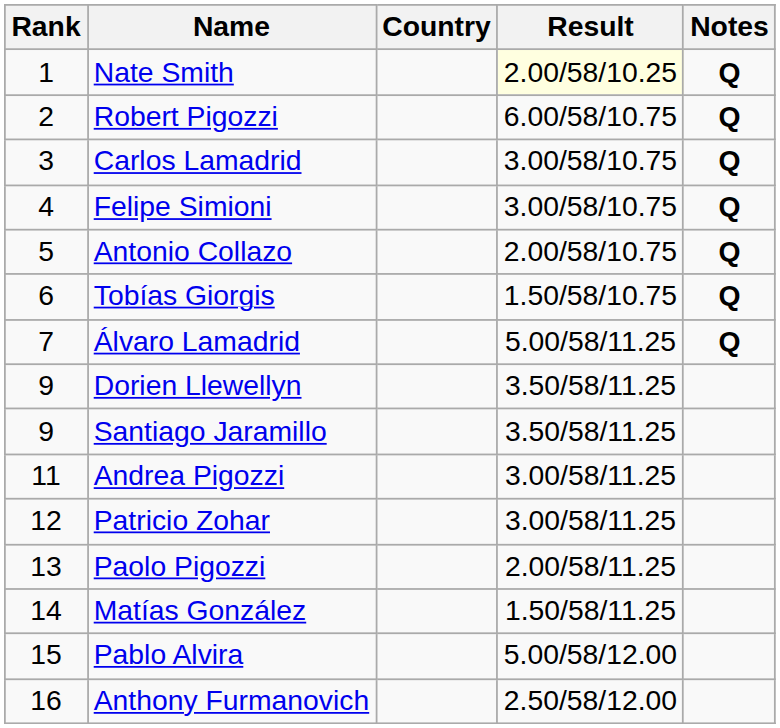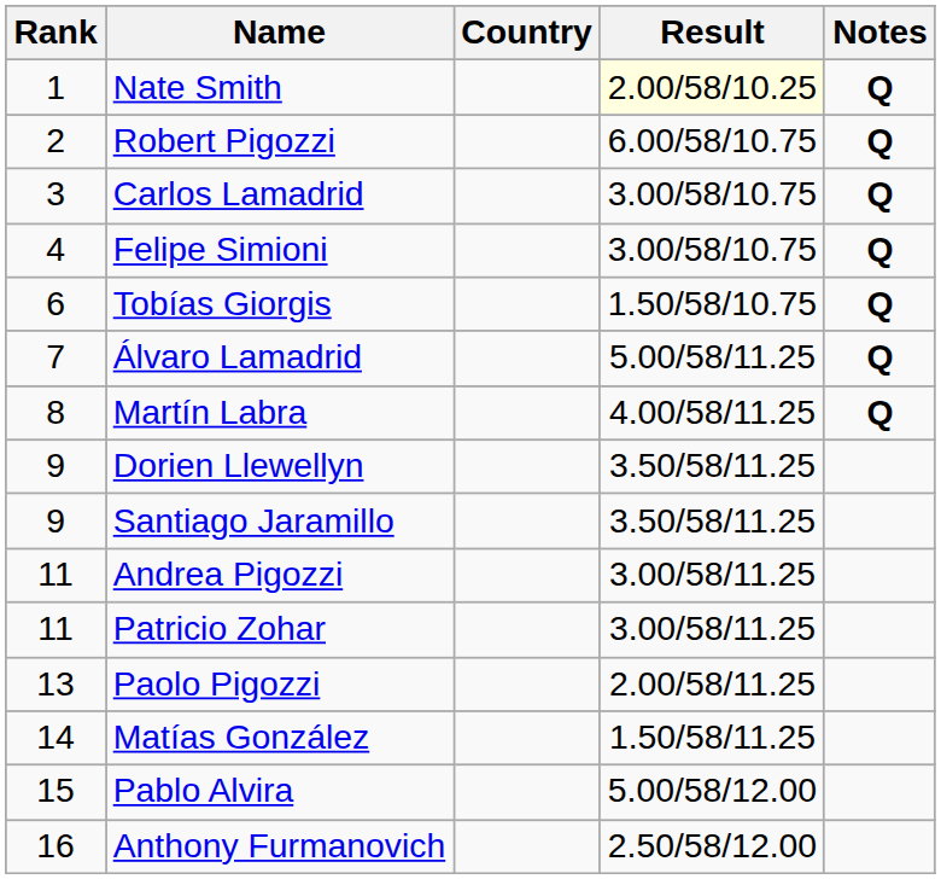 <table class="wikitable sortable" style="text-align:center;">
 <tr>
 <th>Rank</th>
 <th>Name</th>
 <th>Country</th>
 <th>Result</th>
 <th>Notes</th>
 </tr>
 <tr>
 <td>1</td>
 <td align=left><a href='#'>Nate Smith</a></td>
 <td align=left></td>
 <td style="background: lightyellow;">2.00/58/10.25</td>
 <td><strong>Q</strong></td>
 </tr>
 <tr>
 <td>2</td>
 <td align=left><a href='#'>Robert Pigozzi</a></td>
 <td align=left></td>
 <td>6.00/58/10.75</td>
 <td><strong>Q</strong></td>
 </tr>
 <tr>
 <td>3</td>
 <td align=left><a href='#'>Carlos Lamadrid</a></td>
 <td align=left></td>
 <td>3.00/58/10.75</td>
 <td><strong>Q</strong></td>
 </tr>
 <tr>
 <td>4</td>
 <td align=left><a href='#'>Felipe Simioni</a></td>
 <td align=left></td>
 <td>3.00/58/10.75</td>
 <td><strong>Q</strong></td>
 </tr>
 <tr>
-<td>5</td>
-<td align=left><a href='#'>Antonio Collazo</a></td>
-<td align=left></td>
-<td>2.00/58/10.75</td>
-<td><strong>Q</strong></td>
-</tr>
-<tr>
 <td>6</td>
 <td align=left><a href='#'>Tobías Giorgis</a></td>
 <td align=left></td>
 <td>1.50/58/10.75</td>
 <td><strong>Q</strong></td>
 </tr>
 <tr>
 <td>7</td>
 <td align=left><a href='#'>Álvaro Lamadrid</a></td>
 <td align=left></td>
 <td>5.00/58/11.25</td>
+<td><strong>Q</strong></td>
+</tr>
+<tr>
+<td>8</td>
+<td align=left><a href='#'>Martín Labra</a></td>
+<td align=left></td>
+<td>4.00/58/11.25</td>
 <td><strong>Q</strong></td>
 </tr>
 <tr>
 <td>9</td>
 <td align=left><a href='#'>Dorien Llewellyn</a></td>
 <td align=left></td>
 <td>3.50/58/11.25</td>
 <td></td>
 </tr>
 <tr>
 <td>9</td>
 <td align=left><a href='#'>Santiago Jaramillo</a></td>
 <td align=left></td>
 <td>3.50/58/11.25</td>
 <td></td>
 </tr>
 <tr>
 <td>11</td>
 <td align=left><a href='#'>Andrea Pigozzi</a></td>
 <td align=left></td>
 <td>3.00/58/11.25</td>
 <td></td>
 </tr>
 <tr>
-<td>12</td>
+<td>11</td>
 <td align=left><a href='#'>Patricio Zohar</a></td>
 <td align=left></td>
 <td>3.00/58/11.25</td>
 <td></td>
 </tr>
 <tr>
 <td>13</td>
 <td align=left><a href='#'>Paolo Pigozzi</a></td>
 <td align=left></td>
 <td>2.00/58/11.25</td>
 <td></td>
 </tr>
 <tr>
 <td>14</td>
 <td align=left><a href='#'>Matías González</a></td>
 <td align=left></td>
 <td>1.50/58/11.25</td>
 <td></td>
 </tr>
 <tr>
 <td>15</td>
 <td align=left><a href='#'>Pablo Alvira</a></td>
 <td align=left></td>
 <td>5.00/58/12.00</td>
 <td></td>
 </tr>
 <tr>
 <td>16</td>
 <td align=left><a href='#'>Anthony Furmanovich</a></td>
 <td align=left></td>
 <td>2.50/58/12.00</td>
 <td></td>
 </tr>
 <tr>
 </tr>
 </table>
